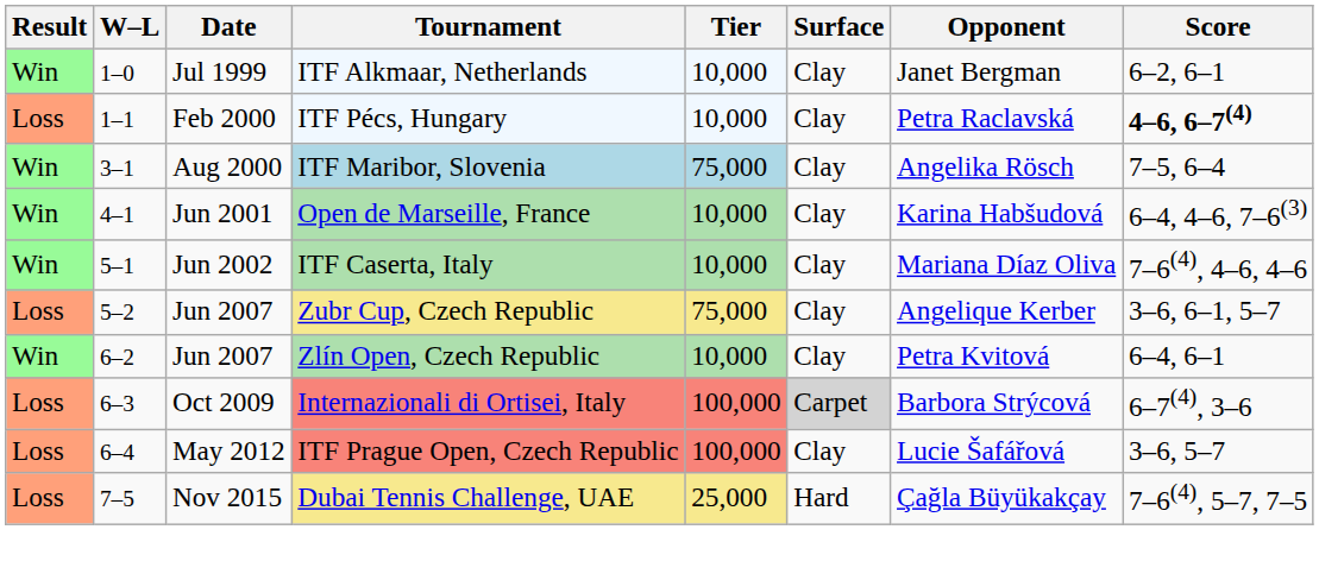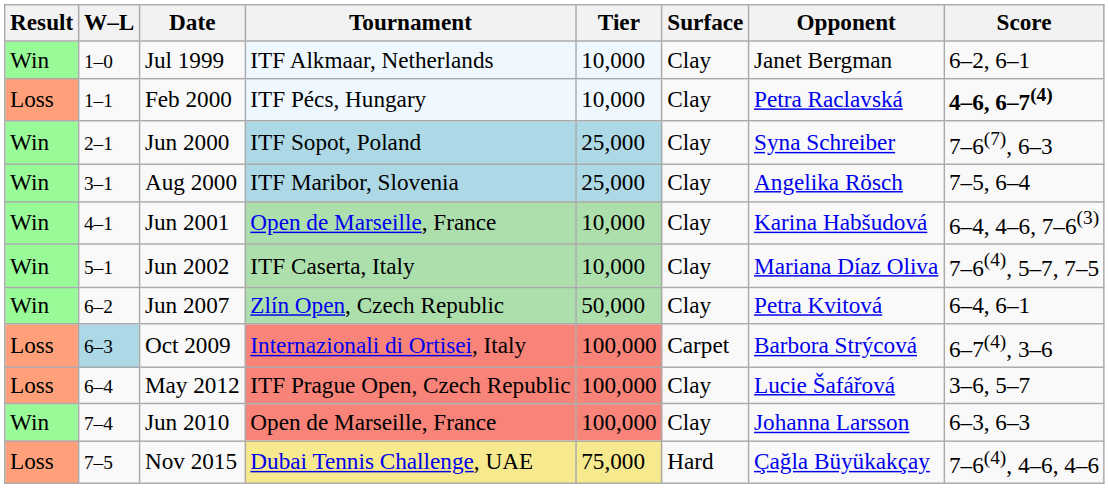 <table class="wikitable sortable">
 <tr>
 <th>Result</th>
 <th class="unsortable">W–L</th>
 <th>Date</th>
 <th>Tournament</th>
 <th>Tier</th>
 <th>Surface</th>
 <th>Opponent</th>
 <th class="unsortable">Score</th>
 </tr>
 <tr>
 <td style="background:#98fb98;">Win</td>
 <td><small>1–0</small></td>
 <td>Jul 1999</td>
 <td style="background:#f0f8ff;">ITF Alkmaar, Netherlands</td>
 <td style="background:#f0f8ff;">10,000</td>
 <td>Clay</td>
 <td> Janet Bergman</td>
 <td>6–2, 6–1</td>
 </tr>
 <tr>
 <td style="background:#ffa07a;">Loss</td>
 <td><small>1–1</small></td>
 <td>Feb 2000</td>
 <td style="background:#f0f8ff;">ITF Pécs, Hungary</td>
 <td style="background:#f0f8ff;">10,000</td>
 <td>Clay</td>
 <td> <a href='#'>Petra Raclavská</a></td>
 <td><strong>4–6, 6–7<sup>(4)</sup></strong></td>
 </tr>
 <tr>
 <td style="background:#98fb98;">Win</td>
+<td><small>2–1</small></td>
+<td>Jun 2000</td>
+<td style="background:lightblue;">ITF Sopot, Poland</td>
+<td style="background:lightblue;">25,000</td>
+<td>Clay</td>
+<td> <a href='#'>Syna Schreiber</a></td>
+<td>7–6<sup>(7)</sup>, 6–3</td>
+</tr>
+<tr>
+<td style="background:#98fb98;">Win</td>
 <td><small>3–1</small></td>
 <td>Aug 2000</td>
 <td style="background:lightblue;">ITF Maribor, Slovenia</td>
-<td style="background:lightblue;">75,000</td>
+<td style="background:lightblue;">25,000</td>
 <td>Clay</td>
 <td> <a href='#'>Angelika Rösch</a></td>
 <td>7–5, 6–4</td>
 </tr>
 <tr>
 <td style="background:#98fb98;">Win</td>
 <td><small>4–1</small></td>
 <td>Jun 2001</td>
 <td style="background:#addfad;"><a href='#'>Open de Marseille</a>, France</td>
 <td style="background:#addfad;">10,000</td>
 <td>Clay</td>
 <td> <a href='#'>Karina Habšudová</a></td>
 <td>6–4, 4–6, 7–6<sup>(3)</sup></td>
 </tr>
 <tr>
 <td style="background:#98fb98;">Win</td>
 <td><small>5–1</small></td>
 <td>Jun 2002</td>
 <td style="background:#addfad;">ITF Caserta, Italy</td>
 <td style="background:#addfad;">10,000</td>
 <td>Clay</td>
 <td> <a href='#'>Mariana Díaz Oliva</a></td>
-<td>7–6<sup>(4)</sup>, 4–6, 4–6</td>
-</tr>
-<tr>
-<td style="background:#ffa07a;">Loss</td>
-<td><small>5–2</small></td>
-<td>Jun 2007</td>
-<td style="background:#f7e98e;"><a href='#'>Zubr Cup</a>, Czech Republic</td>
-<td style="background:#f7e98e;">75,000</td>
-<td>Clay</td>
-<td> <a href='#'>Angelique Kerber</a></td>
-<td>3–6, 6–1, 5–7</td>
+<td>7–6<sup>(4)</sup>, 5–7, 7–5</td>
 </tr>
 <tr>
 <td style="background:#98fb98;">Win</td>
 <td><small>6–2</small></td>
 <td>Jun 2007</td>
 <td style="background:#addfad;"><a href='#'>Zlín Open</a>, Czech Republic</td>
-<td style="background:#addfad;">10,000</td>
+<td style="background:#addfad;">50,000</td>
 <td>Clay</td>
 <td> <a href='#'>Petra Kvitová</a></td>
 <td>6–4, 6–1</td>
 </tr>
 <tr>
 <td style="background:#ffa07a;">Loss</td>
-<td><small>6–3</small></td>
+<td style="background: lightblue;"><small>6–3</small></td>
 <td>Oct 2009</td>
 <td style="background:#f88379;"><a href='#'>Internazionali di Ortisei</a>, Italy</td>
 <td style="background:#f88379;">100,000</td>
-<td style="background: lightgrey;">Carpet</td>
+<td>Carpet</td>
 <td> <a href='#'>Barbora Strýcová</a></td>
 <td>6–7<sup>(4)</sup>, 3–6</td>
 </tr>
 <tr>
 <td style="background:#ffa07a;">Loss</td>
 <td><small>6–4</small></td>
 <td>May 2012</td>
 <td style="background:#f88379;">ITF Prague Open, Czech Republic</td>
 <td style="background:#f88379;">100,000</td>
 <td>Clay</td>
 <td> <a href='#'>Lucie Šafářová</a></td>
 <td>3–6, 5–7</td>
 </tr>
 <tr>
+<td style="background:#98fb98;">Win</td>
+<td><small>7–4</small></td>
+<td>Jun 2010</td>
+<td style="background:#f88379;">Open de Marseille, France</td>
+<td style="background:#f88379;">100,000</td>
+<td>Clay</td>
+<td> <a href='#'>Johanna Larsson</a></td>
+<td>6–3, 6–3</td>
+</tr>
+<tr>
 <td style="background:#ffa07a;">Loss</td>
 <td><small>7–5</small></td>
 <td>Nov 2015</td>
 <td style="background:#f7e98e;"><a href='#'>Dubai Tennis Challenge</a>, UAE</td>
-<td style="background:#f7e98e;">25,000</td>
+<td style="background:#f7e98e;">75,000</td>
 <td>Hard</td>
 <td> <a href='#'>Çağla Büyükakçay</a></td>
-<td>7–6<sup>(4)</sup>, 5–7, 7–5</td>
+<td>7–6<sup>(4)</sup>, 4–6, 4–6</td>
 </tr>
 </table>
